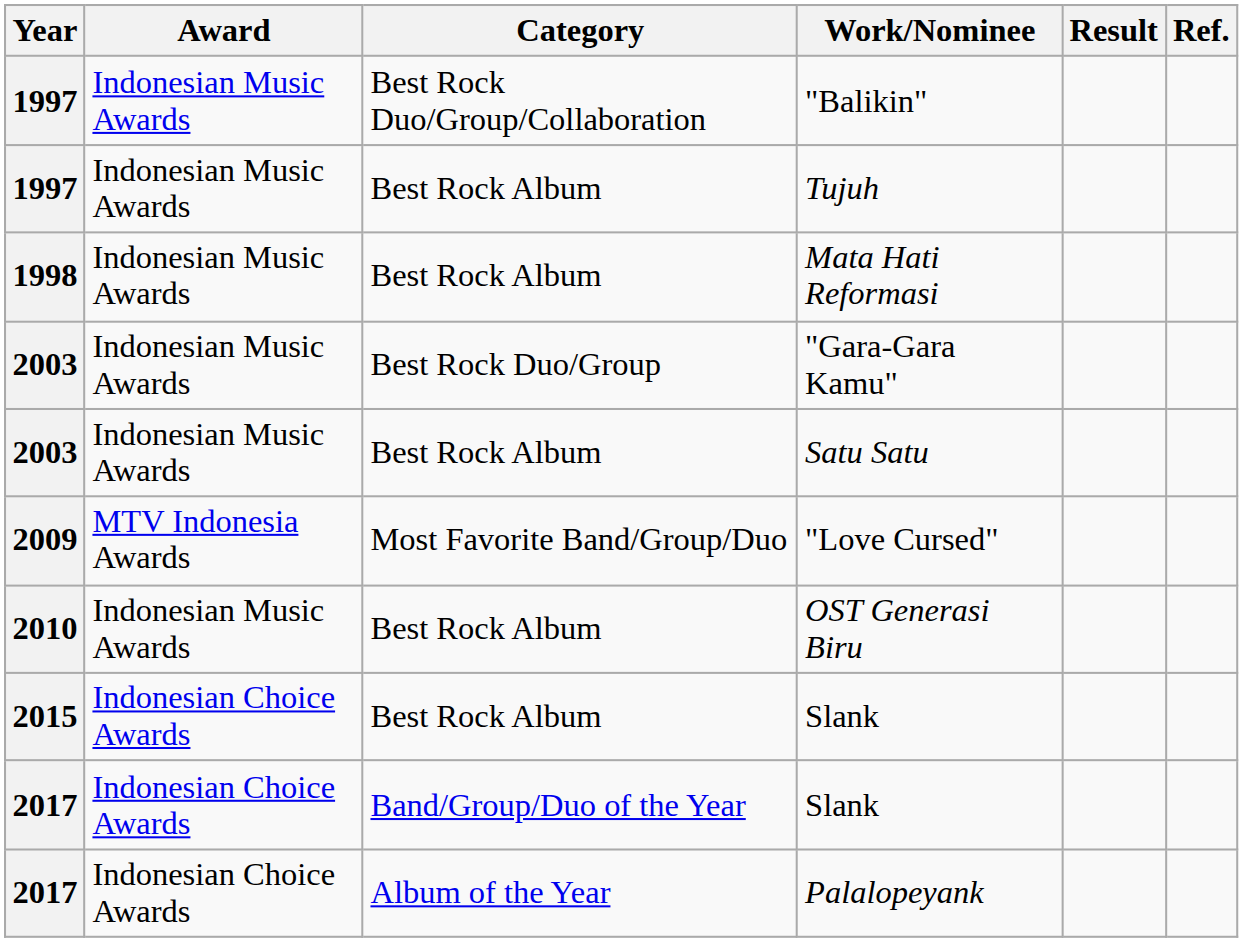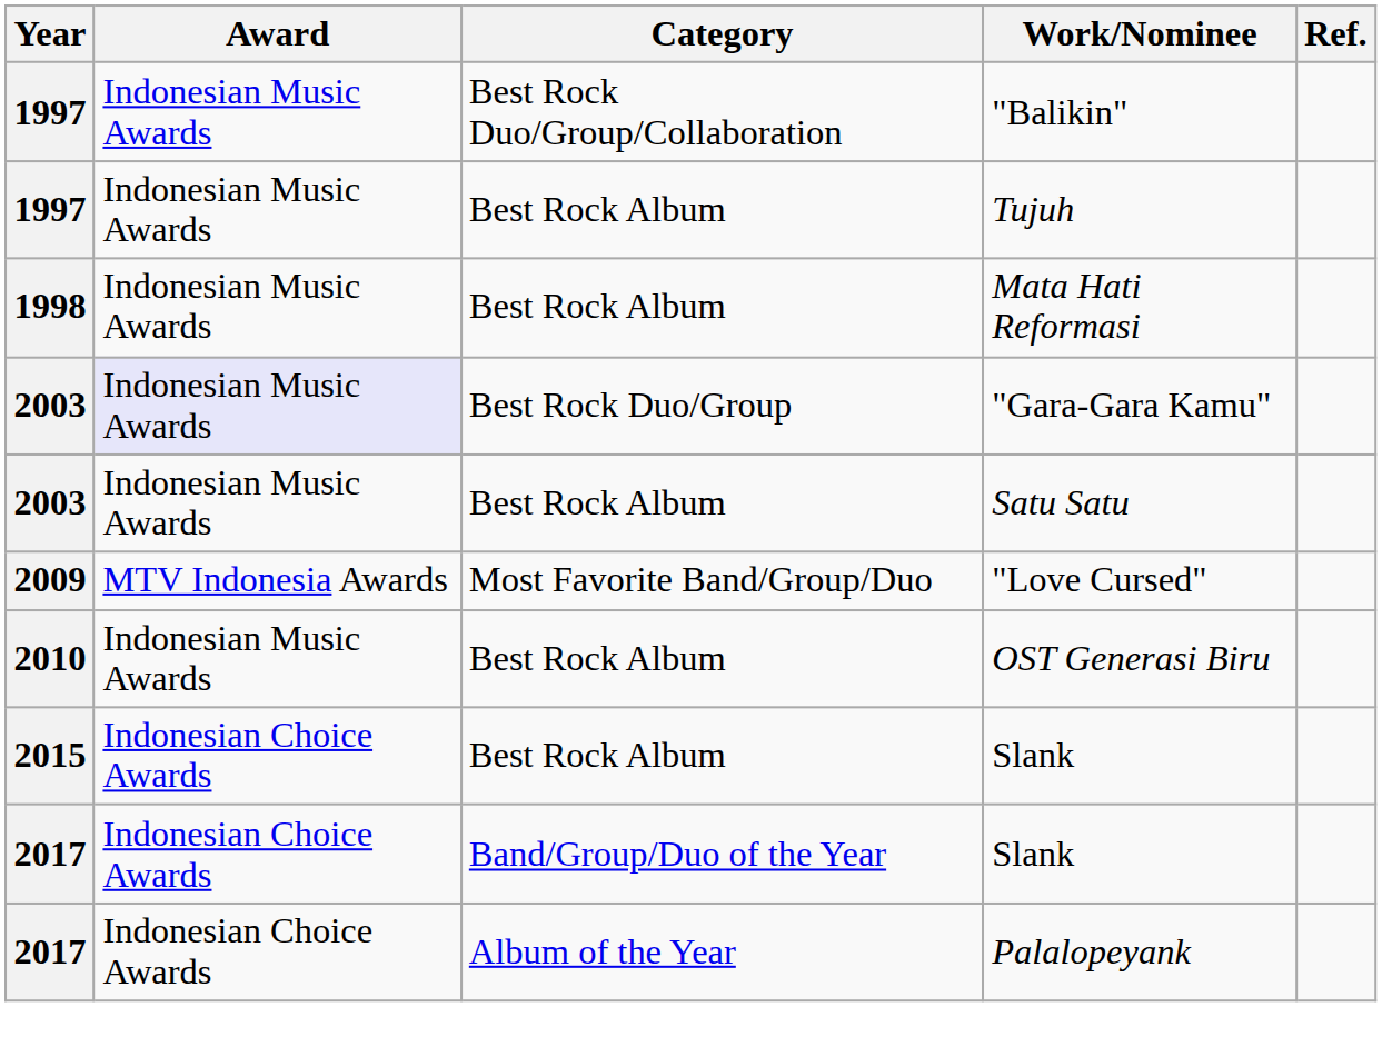 <table class="wikitable plainrowheaders sortable">
 <tr>
 <th>Year</th>
 <th>Award</th>
 <th>Category</th>
 <th>Work/Nominee</th>
-<th>Result</th>
 <th class="unsortable">Ref.</th>
 </tr>
 <tr>
 <th scope="row">1997</th>
 <td><a href='#'>Indonesian Music Awards</a></td>
 <td>Best Rock Duo/Group/Collaboration</td>
 <td>"Balikin"</td>
-<td></td>
 <td align="center"></td>
 </tr>
 <tr>
 <th scope="row">1997</th>
 <td>Indonesian Music Awards</td>
 <td>Best Rock Album</td>
 <td><em>Tujuh</em></td>
-<td></td>
 <td align="center"></td>
 </tr>
 <tr>
 <th scope="row">1998</th>
 <td>Indonesian Music Awards</td>
 <td>Best Rock Album</td>
 <td><em>Mata Hati Reformasi</em></td>
-<td></td>
 <td align="center"></td>
 </tr>
 <tr>
 <th scope="row">2003</th>
-<td>Indonesian Music Awards</td>
+<td style="background: lavender;">Indonesian Music Awards</td>
 <td>Best Rock Duo/Group</td>
 <td>"Gara-Gara Kamu"</td>
-<td></td>
 <td align="center"></td>
 </tr>
 <tr>
 <th scope="row">2003</th>
 <td>Indonesian Music Awards</td>
 <td>Best Rock Album</td>
 <td><em>Satu Satu</em></td>
-<td></td>
 <td align="center"></td>
 </tr>
 <tr>
 <th scope="row">2009</th>
 <td><a href='#'>MTV Indonesia</a> Awards</td>
 <td>Most Favorite Band/Group/Duo</td>
 <td>"Love Cursed"</td>
-<td></td>
 <td align="center"></td>
 </tr>
 <tr>
 <th scope="row">2010</th>
 <td>Indonesian Music Awards</td>
 <td>Best Rock Album</td>
 <td><em>OST Generasi Biru</em></td>
-<td></td>
 <td align="center"></td>
 </tr>
 <tr>
 <th scope="row">2015</th>
 <td><a href='#'>Indonesian Choice Awards</a></td>
 <td>Best Rock Album</td>
 <td>Slank</td>
-<td></td>
 <td align="center"></td>
 </tr>
 <tr>
 <th scope="row">2017</th>
 <td><a href='#'>Indonesian Choice Awards</a></td>
 <td><a href='#'>Band/Group/Duo of the Year</a></td>
 <td>Slank</td>
-<td></td>
 <td align="center"></td>
 </tr>
 <tr>
 <th scope="row">2017</th>
 <td>Indonesian Choice Awards</td>
 <td><a href='#'>Album of the Year</a></td>
 <td><em>Palalopeyank</em></td>
-<td></td>
 <td align="center"></td>
 </tr>
 </table>
